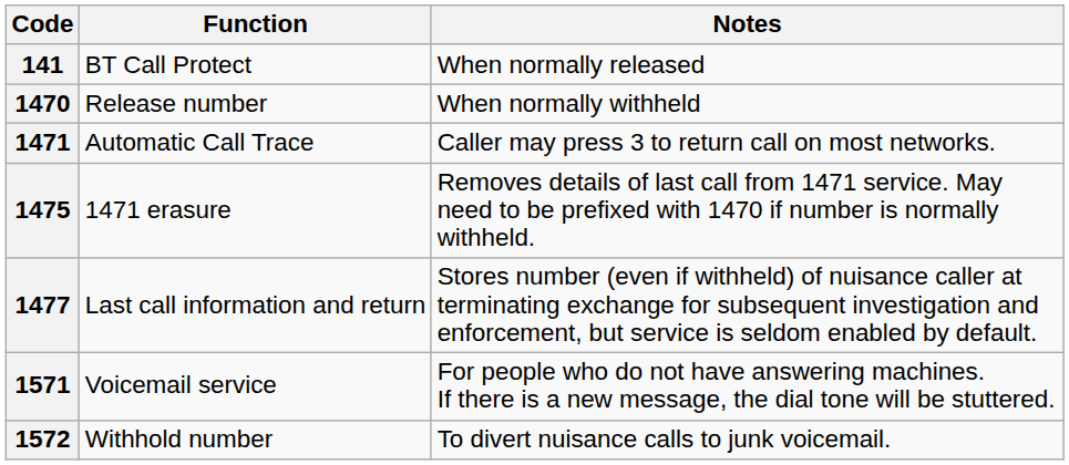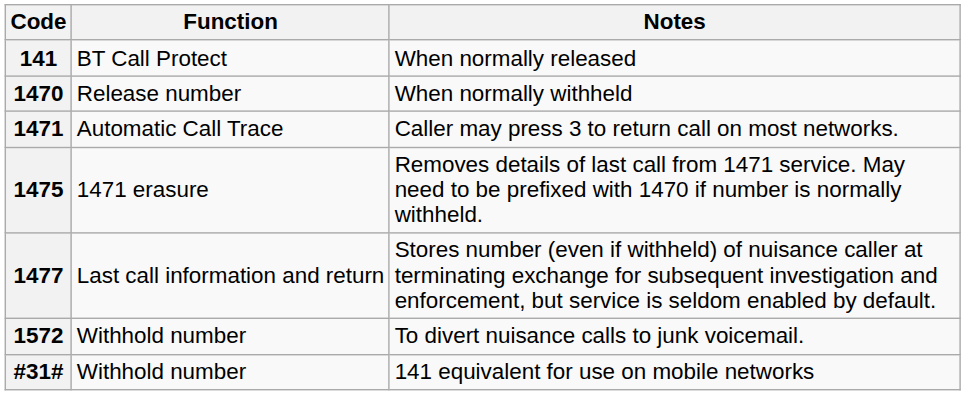 <table class="wikitable" style="margin-left: 1.5em;">
 <tr>
 <th>Code</th>
 <th>Function</th>
 <th width=400>Notes</th>
 </tr>
 <tr>
 <th>141</th>
 <td>BT Call Protect</td>
 <td>When normally released</td>
 </tr>
 <tr>
 <th>1470</th>
 <td>Release number</td>
 <td>When normally withheld</td>
 </tr>
 <tr>
 <th>1471</th>
 <td>Automatic Call Trace</td>
 <td>Caller may press 3 to return call on most networks.</td>
 </tr>
 <tr>
 <th>1475</th>
 <td>1471 erasure</td>
 <td>Removes details of last call from 1471 service. May need to be prefixed with 1470 if number is normally withheld.</td>
 </tr>
 <tr>
 <th>1477</th>
 <td>Last call information and return</td>
 <td>Stores number (even if withheld) of nuisance caller at terminating exchange for subsequent investigation and enforcement, but service is seldom enabled by default.</td>
 </tr>
 <tr>
-<th>1571</th>
-<td>Voicemail service</td>
-<td>For people who do not have answering machines.<br>If there is a new message, the dial tone will be stuttered.</td>
-</tr>
-<tr>
 <th>1572</th>
 <td>Withhold number</td>
 <td>To divert nuisance calls to junk voicemail.</td>
 </tr>
+<tr>
+<th>#31#</th>
+<td>Withhold number</td>
+<td>141 equivalent for use on mobile networks</td>
+</tr>
 </table>
